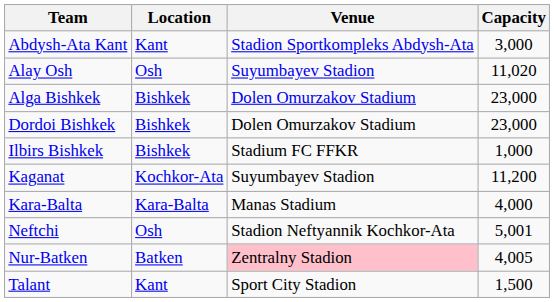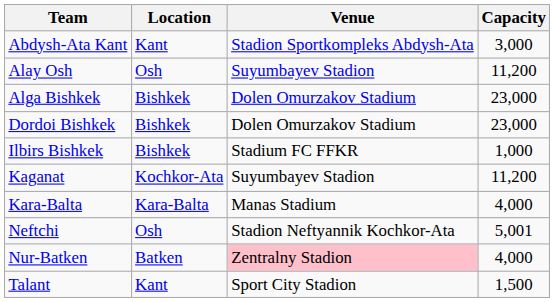 <table class="wikitable sortable">
 <tr>
 <th>Team</th>
 <th>Location</th>
 <th>Venue</th>
 <th>Capacity</th>
 </tr>
 <tr>
 <td><a href='#'>Abdysh-Ata Kant</a></td>
 <td><a href='#'>Kant</a></td>
 <td><a href='#'>Stadion Sportkompleks Abdysh-Ata</a></td>
 <td align="center">3,000</td>
 </tr>
 <tr>
 <td><a href='#'>Alay Osh</a></td>
 <td><a href='#'>Osh</a></td>
 <td><a href='#'>Suyumbayev Stadion</a></td>
-<td align="center">11,020</td>
+<td align="center">11,200</td>
 </tr>
 <tr>
 <td><a href='#'>Alga Bishkek</a></td>
 <td><a href='#'>Bishkek</a></td>
 <td><a href='#'>Dolen Omurzakov Stadium</a></td>
 <td align="center">23,000</td>
 </tr>
 <tr>
 <td><a href='#'>Dordoi Bishkek</a></td>
 <td><a href='#'>Bishkek</a></td>
 <td>Dolen Omurzakov Stadium</td>
 <td align="center">23,000</td>
 </tr>
 <tr>
 <td><a href='#'>Ilbirs Bishkek</a></td>
 <td><a href='#'>Bishkek</a></td>
 <td>Stadium FC FFKR</td>
 <td align="center">1,000</td>
 </tr>
 <tr>
 <td><a href='#'>Kaganat</a></td>
 <td><a href='#'>Kochkor-Ata</a></td>
 <td>Suyumbayev Stadion</td>
 <td align="center">11,200</td>
 </tr>
 <tr>
 <td><a href='#'>Kara-Balta</a></td>
 <td><a href='#'>Kara-Balta</a></td>
 <td>Manas Stadium</td>
 <td align="center">4,000</td>
 </tr>
 <tr>
 <td><a href='#'>Neftchi</a></td>
 <td><a href='#'>Osh</a></td>
 <td>Stadion Neftyannik Kochkor-Ata</td>
 <td align="center">5,001</td>
 </tr>
 <tr>
 <td><a href='#'>Nur-Batken</a></td>
 <td><a href='#'>Batken</a></td>
 <td style="background: pink;">Zentralny Stadion</td>
-<td align="center">4,005</td>
+<td align="center">4,000</td>
 </tr>
 <tr>
 <td><a href='#'>Talant</a></td>
 <td><a href='#'>Kant</a></td>
 <td>Sport City Stadion</td>
 <td align="center">1,500</td>
 </tr>
 </table>
